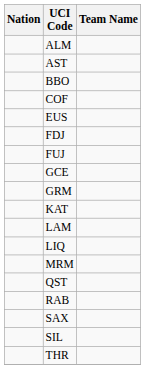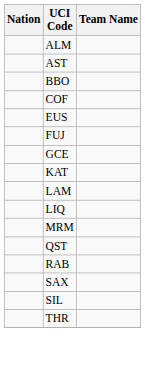 <table class="wikitable">
 <tr>
 <th>Nation</th>
 <th>UCI <br>Code</th>
 <th>Team Name</th>
 </tr>
 <tr>
 <td></td>
 <td>ALM</td>
 <td></td>
 </tr>
 <tr>
 <td></td>
 <td>AST</td>
 <td></td>
 </tr>
 <tr>
 <td></td>
 <td>BBO</td>
 <td></td>
 </tr>
 <tr>
 <td></td>
 <td>COF</td>
 <td></td>
 </tr>
 <tr>
 <td></td>
 <td>EUS</td>
 <td></td>
 </tr>
 <tr>
 <td></td>
-<td>FDJ</td>
-<td></td>
-</tr>
-<tr>
-<td></td>
 <td>FUJ</td>
 <td></td>
 </tr>
 <tr>
 <td></td>
 <td>GCE</td>
-<td></td>
-</tr>
-<tr>
-<td></td>
-<td>GRM</td>
 <td></td>
 </tr>
 <tr>
 <td></td>
 <td>KAT</td>
 <td></td>
 </tr>
 <tr>
 <td></td>
 <td>LAM</td>
 <td></td>
 </tr>
 <tr>
 <td></td>
 <td>LIQ</td>
 <td></td>
 </tr>
 <tr>
 <td></td>
 <td>MRM</td>
 <td></td>
 </tr>
 <tr>
 <td></td>
 <td>QST</td>
 <td></td>
 </tr>
 <tr>
 <td></td>
 <td>RAB</td>
 <td></td>
 </tr>
 <tr>
 <td></td>
 <td>SAX</td>
 <td></td>
 </tr>
 <tr>
 <td></td>
 <td>SIL</td>
 <td></td>
 </tr>
 <tr>
 <td></td>
 <td>THR</td>
 <td></td>
 </tr>
 <tr>
 </tr>
 </table>
